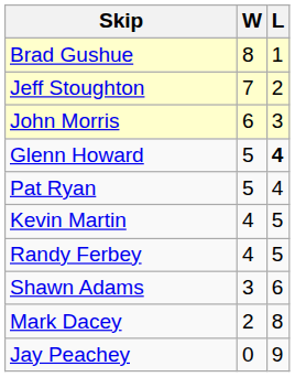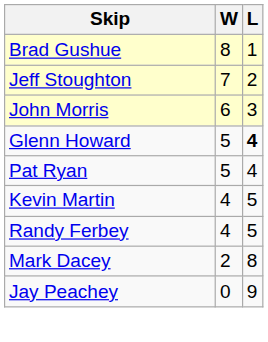 <table class="wikitable">
 <tr>
 <th width=170>Skip</th>
 <th>W</th>
 <th>L</th>
 </tr>
 <tr bgcolor=#ffffcc>
 <td> <a href='#'>Brad Gushue</a></td>
 <td>8</td>
 <td>1</td>
 </tr>
 <tr bgcolor=#ffffcc>
 <td> <a href='#'>Jeff Stoughton</a></td>
 <td>7</td>
 <td>2</td>
 </tr>
 <tr bgcolor=#ffffcc>
 <td> <a href='#'>John Morris</a></td>
 <td>6</td>
 <td>3</td>
 </tr>
 <tr>
 <td> <a href='#'>Glenn Howard</a></td>
 <td>5</td>
 <td><strong>4</strong></td>
 </tr>
 <tr>
 <td> <a href='#'>Pat Ryan</a></td>
 <td>5</td>
 <td>4</td>
 </tr>
 <tr>
 <td> <a href='#'>Kevin Martin</a></td>
 <td>4</td>
 <td>5</td>
 </tr>
 <tr>
 <td> <a href='#'>Randy Ferbey</a></td>
 <td>4</td>
 <td>5</td>
 </tr>
 <tr>
-<td> <a href='#'>Shawn Adams</a></td>
-<td>3</td>
-<td>6</td>
-</tr>
-<tr>
 <td> <a href='#'>Mark Dacey</a></td>
 <td>2</td>
 <td>8</td>
 </tr>
 <tr>
 <td> <a href='#'>Jay Peachey</a></td>
 <td>0</td>
 <td>9</td>
 </tr>
 </table>
